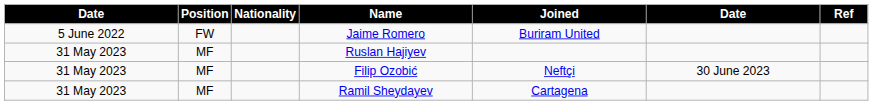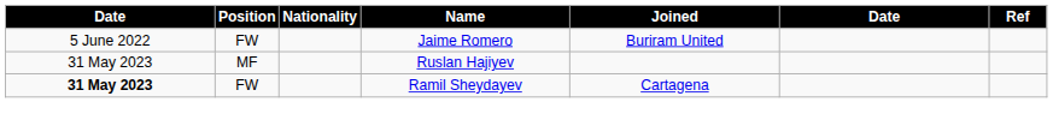 <table class="wikitable"  style="text-align:center; font-size:90%; ">
 <tr>
 <th style="background:#000000; color:#fff; width:200px;">Date</th>
 <th style="background:#000000; color:#fff; width:50px;">Position</th>
 <th style="background:#000000; color:#fff; width:50px;">Nationality</th>
 <th style="background:#000000; color:#fff; width:200px;">Name</th>
 <th style="background:#000000; color:#fff; width:200px;">Joined</th>
 <th style="background:#000000; color:#fff; width:200px;">Date</th>
 <th style="background:#000000; color:#fff; width:50px;">Ref</th>
 </tr>
 <tr>
 <td>5 June 2022</td>
 <td>FW</td>
 <td></td>
 <td><a href='#'>Jaime Romero</a></td>
 <td><a href='#'>Buriram United</a></td>
 <td></td>
 <td></td>
 </tr>
 <tr>
 <td>31 May 2023</td>
 <td>MF</td>
 <td></td>
 <td><a href='#'>Ruslan Hajiyev</a></td>
 <td></td>
 <td></td>
 <td></td>
 </tr>
 <tr>
-<td>31 May 2023</td>
-<td>MF</td>
-<td></td>
-<td><a href='#'>Filip Ozobić</a></td>
-<td><a href='#'>Neftçi</a></td>
-<td>30 June 2023</td>
-<td></td>
-</tr>
-<tr>
-<td>31 May 2023</td>
-<td>MF</td>
+<td><strong>31 May 2023</strong></td>
+<td>FW</td>
 <td></td>
 <td><a href='#'>Ramil Sheydayev</a></td>
 <td><a href='#'>Cartagena</a></td>
 <td></td>
 <td></td>
 </tr>
 </table>
